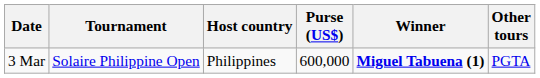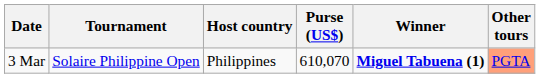 <table class="wikitable" style="font-size:95%">
 <tr>
 <th>Date</th>
 <th>Tournament</th>
 <th>Host country</th>
 <th>Purse<br>(<a href='#'>US$</a>)</th>
 <th>Winner</th>
 <th>Other<br>tours</th>
 </tr>
 <tr>
 <td>3 Mar</td>
 <td><a href='#'>Solaire Philippine Open</a></td>
 <td>Philippines</td>
-<td align=right>600,000</td>
+<td align=right>610,070</td>
 <td><strong> <a href='#'>Miguel Tabuena</a> (1)</strong></td>
-<td><a href='#'>PGTA</a></td>
+<td style="background: lightsalmon;"><a href='#'>PGTA</a></td>
 </tr>
 </table>
